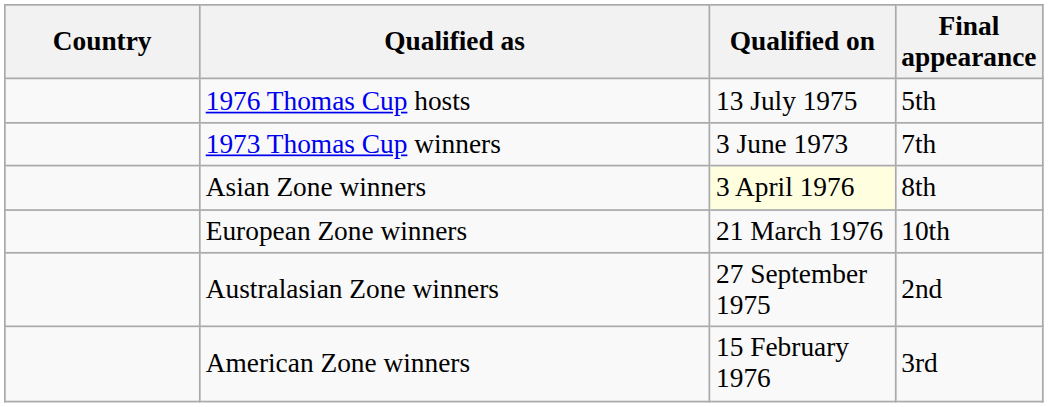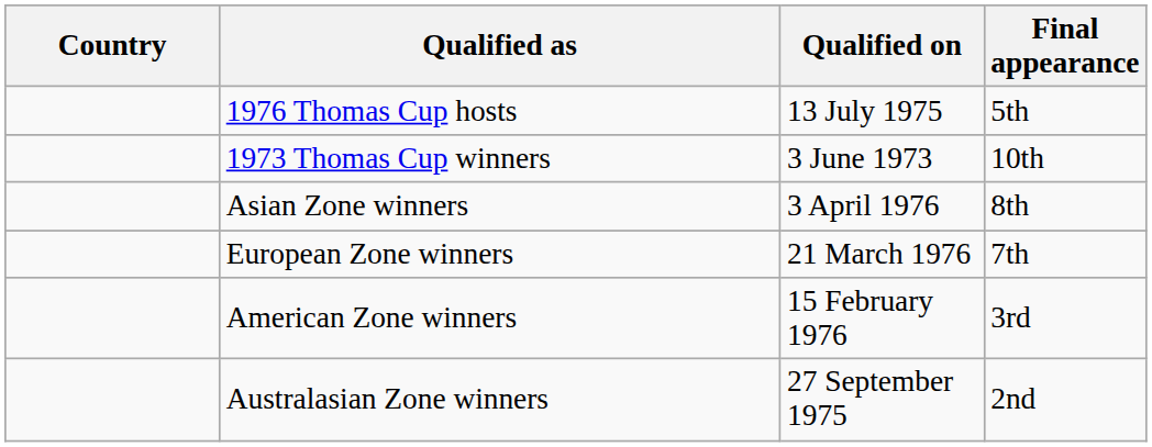 <table class="sortable wikitable">
 <tr>
 <th width="120">Country</th>
 <th width="350">Qualified as</th>
 <th width="110">Qualified on</th>
 <th>Final appearance</th>
 </tr>
 <tr>
 <td></td>
 <td><a href='#'>1976 Thomas Cup</a> hosts</td>
 <td>13 July 1975</td>
 <td>5th</td>
 </tr>
 <tr>
 <td></td>
 <td><a href='#'>1973 Thomas Cup</a> winners</td>
 <td>3 June 1973</td>
-<td>7th</td>
+<td>10th</td>
 </tr>
 <tr>
 <td></td>
 <td>Asian Zone winners</td>
-<td style="background: lightyellow;">3 April 1976</td>
+<td>3 April 1976</td>
 <td>8th</td>
 </tr>
 <tr>
 <td></td>
 <td>European Zone winners</td>
 <td>21 March 1976</td>
-<td>10th</td>
+<td>7th</td>
+</tr>
+<tr>
+<td></td>
+<td>American Zone winners</td>
+<td>15 February 1976</td>
+<td>3rd</td>
 </tr>
 <tr>
 <td></td>
 <td>Australasian Zone winners</td>
 <td>27 September 1975</td>
 <td>2nd</td>
 </tr>
-<tr>
-<td></td>
-<td>American Zone winners</td>
-<td>15 February 1976</td>
-<td>3rd</td>
-</tr>
 </table>
